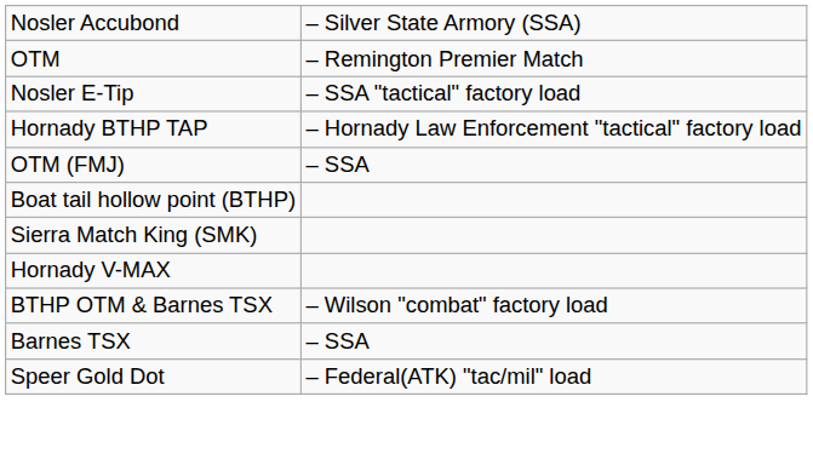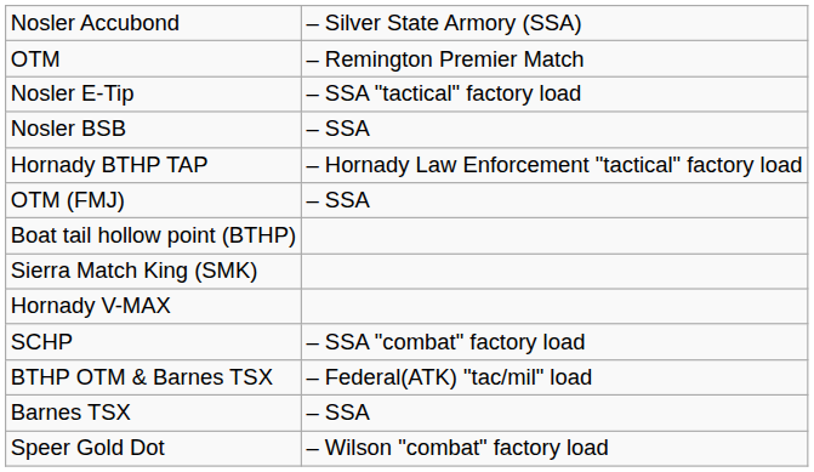 <table class="wikitable sortable">
 <tr>
 <td> Nosler Accubond</td>
 <td> – Silver State Armory (SSA)</td>
 </tr>
 <tr>
 <td> OTM</td>
 <td> – Remington Premier Match</td>
 </tr>
 <tr>
 <td> Nosler E-Tip</td>
 <td> – SSA "tactical" factory load</td>
+</tr>
+<tr>
+<td> Nosler  BSB</td>
+<td> – SSA</td>
 </tr>
 <tr>
 <td> Hornady BTHP TAP</td>
 <td> – Hornady Law Enforcement "tactical" factory load</td>
 </tr>
 <tr>
 <td> OTM (FMJ)</td>
 <td> – SSA</td>
 </tr>
 <tr>
 <td> Boat tail hollow point (BTHP)</td>
 <td></td>
 </tr>
 <tr>
 <td> Sierra Match King (SMK)</td>
 <td></td>
 </tr>
 <tr>
 <td> Hornady V-MAX</td>
 <td></td>
 </tr>
 <tr>
+<td> SCHP</td>
+<td> – SSA "combat" factory load</td>
+</tr>
+<tr>
 <td> BTHP OTM & Barnes TSX</td>
-<td> – Wilson "combat" factory load</td>
+<td> – Federal(ATK) "tac/mil" load</td>
 </tr>
 <tr>
 <td> Barnes TSX</td>
 <td> – SSA</td>
 </tr>
 <tr>
 <td> Speer Gold Dot</td>
-<td> – Federal(ATK) "tac/mil" load</td>
+<td> – Wilson "combat" factory load</td>
 </tr>
 </table>
